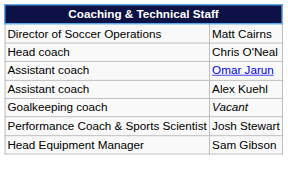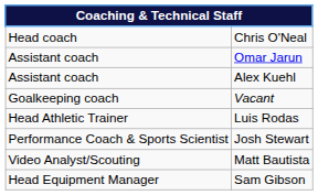 <table class="wikitable sortable">
 <tr>
 <th style="background:#0E1145; color:#FFFFFF; border:2px solid #5CA7E8;" scope="col" colspan="2">Coaching & Technical Staff</th>
-</tr>
-<tr>
-<td>Director of Soccer Operations</td>
-<td> Matt Cairns</td>
 </tr>
 <tr>
 <td>Head coach</td>
 <td> Chris O'Neal</td>
 </tr>
 <tr>
 <td>Assistant coach</td>
 <td> <a href='#'>Omar Jarun</a></td>
 </tr>
 <tr>
 <td>Assistant coach</td>
 <td> Alex Kuehl</td>
 </tr>
 <tr>
 <td>Goalkeeping coach</td>
 <td><em>Vacant</em></td>
 </tr>
 <tr>
+<td>Head Athletic Trainer</td>
+<td> Luis Rodas</td>
+</tr>
+<tr>
 <td>Performance Coach & Sports Scientist</td>
 <td> Josh Stewart</td>
+</tr>
+<tr>
+<td>Video Analyst/Scouting</td>
+<td> Matt Bautista</td>
 </tr>
 <tr>
 <td>Head Equipment Manager</td>
 <td> Sam Gibson</td>
 </tr>
 </table>
